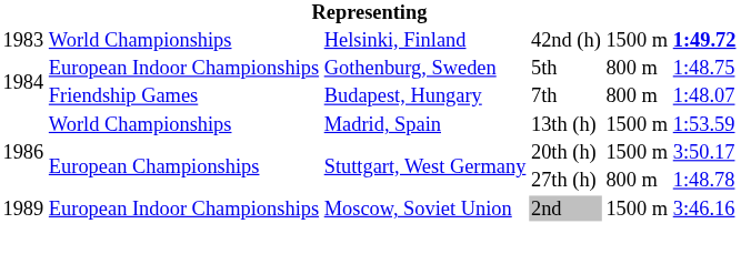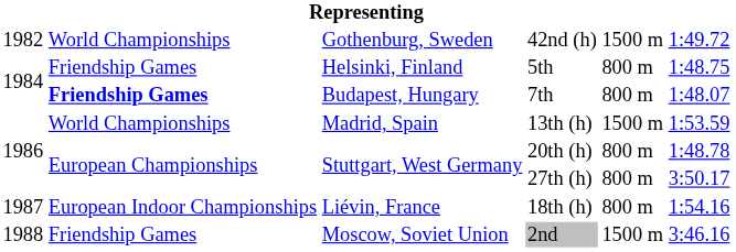 <table>
 <tr>
 <th colspan="6">Representing </th>
 </tr>
 <tr>
-<td>1983</td>
+<td>1982</td>
 <td><a href='#'>World Championships</a></td>
-<td><a href='#'>Helsinki, Finland</a></td>
+<td><a href='#'>Gothenburg, Sweden</a></td>
 <td>42nd (h)</td>
 <td>1500 m</td>
-<td><strong><a href='#'>1:49.72</a></strong></td>
+<td><a href='#'>1:49.72</a></td>
 </tr>
 <tr>
 <td rowspan=2>1984</td>
-<td><a href='#'>European Indoor Championships</a></td>
-<td><a href='#'>Gothenburg, Sweden</a></td>
+<td><a href='#'>Friendship Games</a></td>
+<td><a href='#'>Helsinki, Finland</a></td>
 <td>5th</td>
 <td>800 m</td>
 <td><a href='#'>1:48.75</a></td>
 </tr>
 <tr>
-<td><a href='#'>Friendship Games</a></td>
+<td><strong><a href='#'>Friendship Games</a></strong></td>
 <td><a href='#'>Budapest, Hungary</a></td>
 <td>7th</td>
 <td>800 m</td>
 <td><a href='#'>1:48.07</a></td>
 </tr>
 <tr>
 <td rowspan=3>1986</td>
 <td><a href='#'>World Championships</a></td>
 <td><a href='#'>Madrid, Spain</a></td>
 <td>13th (h)</td>
 <td>1500 m</td>
 <td><a href='#'>1:53.59</a></td>
 </tr>
 <tr>
 <td rowspan=2><a href='#'>European Championships</a></td>
 <td rowspan=2><a href='#'>Stuttgart, West Germany</a></td>
 <td>20th (h)</td>
-<td>1500 m</td>
-<td><a href='#'>3:50.17</a></td>
+<td>800 m</td>
+<td><a href='#'>1:48.78</a></td>
 </tr>
 <tr>
 <td>27th (h)</td>
 <td>800 m</td>
-<td><a href='#'>1:48.78</a></td>
+<td><a href='#'>3:50.17</a></td>
 </tr>
 <tr>
-<td>1989</td>
+<td>1987</td>
 <td><a href='#'>European Indoor Championships</a></td>
+<td><a href='#'>Liévin, France</a></td>
+<td>18th (h)</td>
+<td>800 m</td>
+<td><a href='#'>1:54.16</a></td>
+</tr>
+<tr>
+<td>1988</td>
+<td><a href='#'>Friendship Games</a></td>
 <td><a href='#'>Moscow, Soviet Union</a></td>
 <td bgcolor=silver>2nd</td>
 <td>1500 m</td>
 <td><a href='#'>3:46.16</a></td>
 </tr>
 </table>
